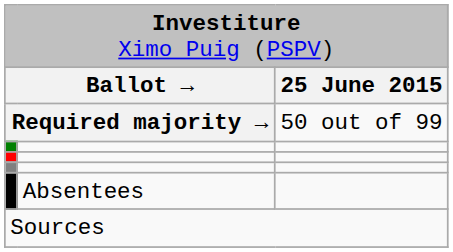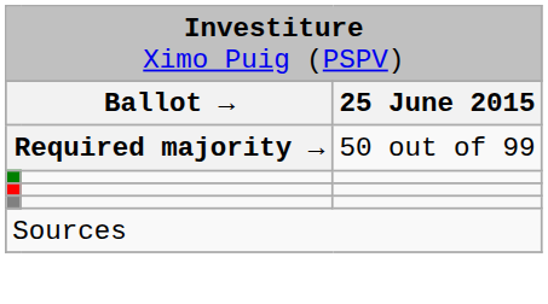 <table class="wikitable" style="text-align:center;">
 <tr>
 <td colspan="3" align="center" bgcolor="#C0C0C0"><strong>Investiture</strong><br><a href='#'>Ximo Puig</a> (<a href='#'>PSPV</a>)</td>
 </tr>
 <tr>
 <th colspan="2" width="150px">Ballot →</th>
 <th>25 June 2015</th>
 </tr>
 <tr>
 <th colspan="2">Required majority →</th>
 <td>50 out of 99 </td>
 </tr>
 <tr>
 <th width="1px" style="background:green;"></th>
 <td align="left"></td>
 <td></td>
 </tr>
 <tr>
 <th style="background:red;"></th>
 <td align="left"></td>
 <td></td>
 </tr>
 <tr>
 <th style="background:gray;"></th>
 <td align="left"></td>
 <td></td>
 </tr>
 <tr>
-<th style="background:black;"></th>
-<td align="left"><span>Absentees</span></td>
-<td></td>
-</tr>
-<tr>
 <td align="left" colspan="3">Sources</td>
 </tr>
 </table>
